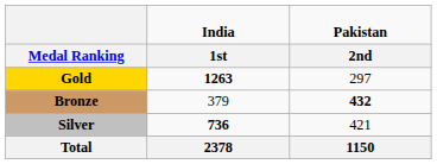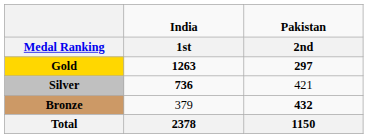 <table class="wikitable" style="text-align:center">
 <tr>
 <th style="width:150px;"></th>
 <td style="width:150px;" style="background-color:#0044AA"><span><br><strong>India</strong></span></td>
 <td style="width:150px;"style="background-color:green"><span><br><strong>Pakistan</strong></span></td>
 </tr>
 <tr>
 <th><a href='#'>Medal Ranking</a></th>
 <th>1st</th>
 <th>2nd</th>
 </tr>
 <tr>
 <td style="background:gold"><strong>Gold</strong></td>
 <td><strong>1263</strong></td>
-<td>297</td>
+<td><strong>297</strong></td>
+</tr>
+<tr>
+<td style="background:silver"><strong>Silver</strong></td>
+<td><strong>736</strong></td>
+<td>421</td>
 </tr>
 <tr>
 <td style="background:#cc9966"><strong>Bronze</strong></td>
 <td>379</td>
 <td><strong>432</strong></td>
 </tr>
 <tr>
-<td style="background:silver"><strong>Silver</strong></td>
-<td><strong>736</strong></td>
-<td>421</td>
-</tr>
-<tr>
 <th>Total</th>
 <th><strong>2378</strong></th>
 <th>1150</th>
 </tr>
 </table>
